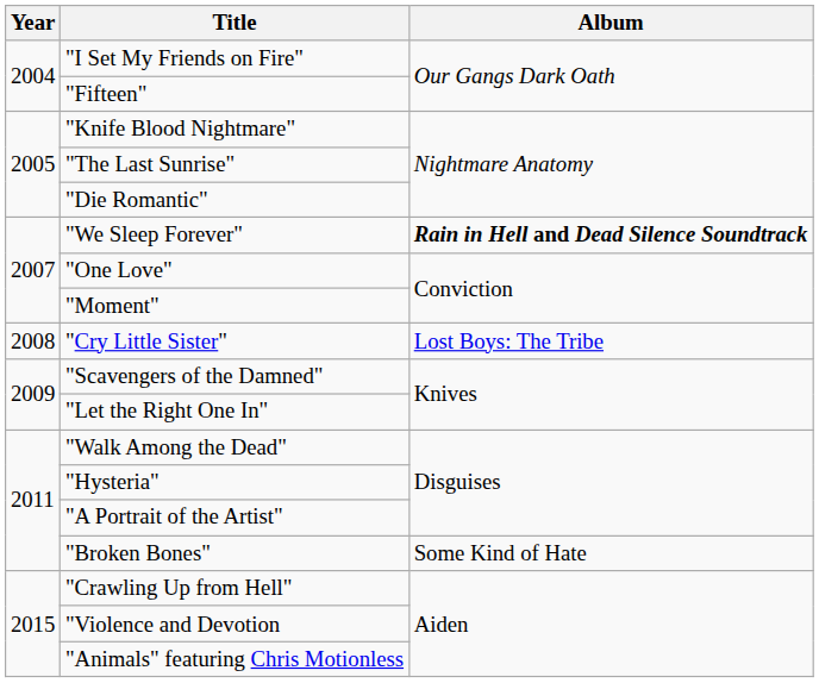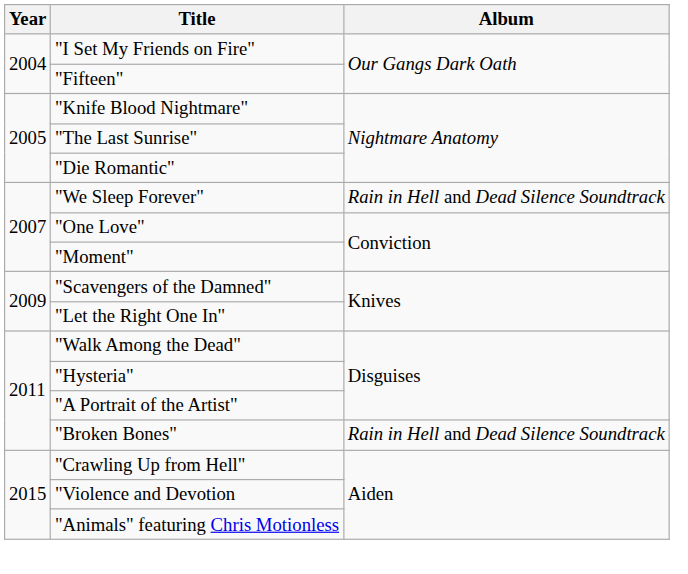 <table class="wikitable">
 <tr>
 <th>Year</th>
 <th>Title</th>
 <th>Album</th>
 </tr>
 <tr>
 <td rowspan="2">2004</td>
 <td>"I Set My Friends on Fire"</td>
 <td rowspan="2"><em>Our Gangs Dark Oath</em></td>
 </tr>
 <tr>
 <td>"Fifteen"</td>
 </tr>
 <tr>
 <td rowspan="3">2005</td>
 <td>"Knife Blood Nightmare"</td>
 <td rowspan="3"><em>Nightmare Anatomy</em></td>
 </tr>
 <tr>
 <td>"The Last Sunrise"</td>
 </tr>
 <tr>
 <td>"Die Romantic"</td>
 </tr>
 <tr>
 <td rowspan="3">2007</td>
 <td>"We Sleep Forever"</td>
-<td><strong><em>Rain in Hell</em> and <em>Dead Silence Soundtrack</em><br><em></strong></td>
+<td><em>Rain in Hell</em> and <em>Dead Silence Soundtrack</em><br><em></td>
 </tr>
 <tr>
 <td>"One Love"</td>
 <td rowspan="2"></em>Conviction<em></td>
 </tr>
 <tr>
 <td>"Moment"</td>
-</tr>
-<tr>
-<td>2008</td>
-<td>"<a href='#'>Cry Little Sister</a>"</td>
-<td></em><a href='#'>Lost Boys: The Tribe</a><em></td>
 </tr>
 <tr>
 <td rowspan="2">2009</td>
 <td>"Scavengers of the Damned"</td>
 <td rowspan="2"></em>Knives<em></td>
 </tr>
 <tr>
 <td>"Let the Right One In"</td>
 </tr>
 <tr>
 <td rowspan="4">2011</td>
 <td>"Walk Among the Dead"</td>
 <td rowspan="3"></em>Disguises<em></td>
 </tr>
 <tr>
 <td>"Hysteria"</td>
 </tr>
 <tr>
 <td>"A Portrait of the Artist"</td>
 </tr>
 <tr>
 <td>"Broken Bones"</td>
-<td></em>Some Kind of Hate<em></td>
+<td><em>Rain in Hell</em> and <em>Dead Silence Soundtrack</em><br><em></td>
 </tr>
 <tr>
 <td rowspan="5">2015</td>
 <td>"Crawling Up from Hell"</td>
 <td rowspan=5></em>Aiden<em></td>
 </tr>
 <tr>
 <td>"Violence and Devotion</td>
 </tr>
 <tr>
 <td>"Animals" featuring <a href='#'>Chris Motionless</a></td>
 </tr>
 </table>
